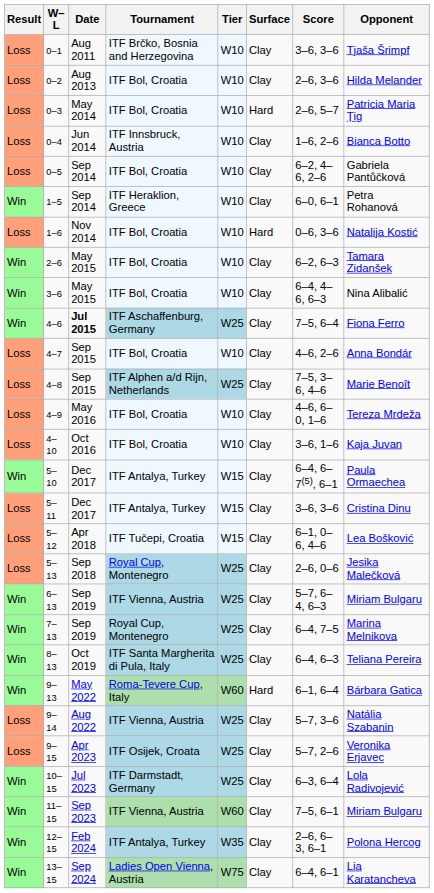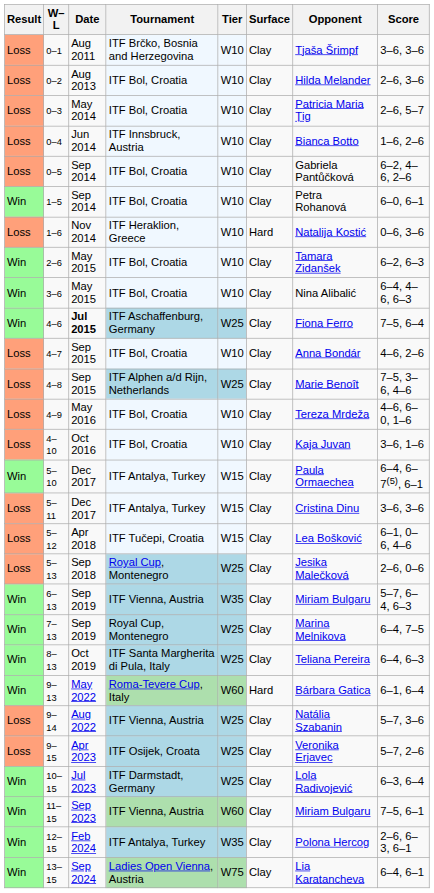 <table class="sortable wikitable">
 <tr>
 <th>Result</th>
 <th class="unsortable">W–L</th>
 <th>Date</th>
 <th>Tournament</th>
 <th>Tier</th>
 <th>Surface</th>
+<th>Opponent</th>
 <th class="unsortable">Score</th>
-<th>Opponent</th>
 </tr>
 <tr>
 <td style="background:#ffa07a;">Loss</td>
 <td><small>0–1</small></td>
 <td>Aug 2011</td>
 <td style="background:#f0f8ff;">ITF Brčko, Bosnia and Herzegovina</td>
 <td style="background:#f0f8ff;">W10</td>
 <td>Clay</td>
+<td> <a href='#'>Tjaša Šrimpf</a></td>
 <td>3–6, 3–6</td>
-<td> <a href='#'>Tjaša Šrimpf</a></td>
 </tr>
 <tr>
 <td style="background:#ffa07a;">Loss</td>
 <td><small>0–2</small></td>
 <td>Aug 2013</td>
 <td style="background:#f0f8ff;">ITF Bol, Croatia</td>
 <td style="background:#f0f8ff;">W10</td>
 <td>Clay</td>
+<td> <a href='#'>Hilda Melander</a></td>
 <td>2–6, 3–6</td>
-<td> <a href='#'>Hilda Melander</a></td>
 </tr>
 <tr>
 <td style="background:#ffa07a;">Loss</td>
 <td><small>0–3</small></td>
 <td>May 2014</td>
 <td style="background:#f0f8ff;">ITF Bol, Croatia</td>
 <td style="background:#f0f8ff;">W10</td>
-<td>Hard</td>
+<td>Clay</td>
+<td> <a href='#'>Patricia Maria Țig</a></td>
 <td>2–6, 5–7</td>
-<td> <a href='#'>Patricia Maria Țig</a></td>
 </tr>
 <tr>
 <td style="background:#ffa07a;">Loss</td>
 <td><small>0–4</small></td>
 <td>Jun 2014</td>
 <td style="background:#f0f8ff;">ITF Innsbruck, Austria</td>
 <td style="background:#f0f8ff;">W10</td>
 <td>Clay</td>
+<td> <a href='#'>Bianca Botto</a></td>
 <td>1–6, 2–6</td>
-<td> <a href='#'>Bianca Botto</a></td>
 </tr>
 <tr>
 <td style="background:#ffa07a;">Loss</td>
 <td><small>0–5</small></td>
 <td>Sep 2014</td>
 <td style="background:#f0f8ff;">ITF Bol, Croatia</td>
 <td style="background:#f0f8ff;">W10</td>
 <td>Clay</td>
+<td> Gabriela Pantůčková</td>
 <td>6–2, 4–6, 2–6</td>
-<td> Gabriela Pantůčková</td>
 </tr>
 <tr>
 <td style="background:#98fb98;">Win</td>
 <td><small>1–5</small></td>
 <td>Sep 2014</td>
-<td style="background:#f0f8ff;">ITF Heraklion, Greece</td>
+<td style="background:#f0f8ff;">ITF Bol, Croatia</td>
 <td style="background:#f0f8ff;">W10</td>
 <td>Clay</td>
+<td> Petra Rohanová</td>
 <td>6–0, 6–1</td>
-<td> Petra Rohanová</td>
 </tr>
 <tr>
 <td style="background:#ffa07a;">Loss</td>
 <td><small>1–6</small></td>
 <td>Nov 2014</td>
-<td style="background:#f0f8ff;">ITF Bol, Croatia</td>
+<td style="background:#f0f8ff;">ITF Heraklion, Greece</td>
 <td style="background:#f0f8ff;">W10</td>
 <td>Hard</td>
+<td> <a href='#'>Natalija Kostić</a></td>
 <td>0–6, 3–6</td>
-<td> <a href='#'>Natalija Kostić</a></td>
 </tr>
 <tr>
 <td style="background:#98fb98;">Win</td>
 <td><small>2–6</small></td>
 <td>May 2015</td>
 <td style="background:#f0f8ff;">ITF Bol, Croatia</td>
 <td style="background:#f0f8ff;">W10</td>
 <td>Clay</td>
+<td> <a href='#'>Tamara Zidanšek</a></td>
 <td>6–2, 6–3</td>
-<td> <a href='#'>Tamara Zidanšek</a></td>
 </tr>
 <tr>
 <td style="background:#98fb98;">Win</td>
 <td><small>3–6</small></td>
 <td>May 2015</td>
 <td style="background:#f0f8ff;">ITF Bol, Croatia</td>
 <td style="background:#f0f8ff;">W10</td>
 <td>Clay</td>
+<td> Nina Alibalić</td>
 <td>6–4, 4–6, 6–3</td>
-<td> Nina Alibalić</td>
 </tr>
 <tr>
 <td style="background:#98fb98;">Win</td>
 <td><small>4–6</small></td>
 <td><strong>Jul 2015</strong></td>
 <td style="background:lightblue;">ITF Aschaffenburg, Germany</td>
 <td style="background:lightblue;">W25</td>
 <td>Clay</td>
+<td> <a href='#'>Fiona Ferro</a></td>
 <td>7–5, 6–4</td>
-<td> <a href='#'>Fiona Ferro</a></td>
 </tr>
 <tr>
 <td style="background:#ffa07a;">Loss</td>
 <td><small>4–7</small></td>
 <td>Sep 2015</td>
 <td style="background:#f0f8ff;">ITF Bol, Croatia</td>
 <td style="background:#f0f8ff;">W10</td>
 <td>Clay</td>
+<td> <a href='#'>Anna Bondár</a></td>
 <td>4–6, 2–6</td>
-<td> <a href='#'>Anna Bondár</a></td>
 </tr>
 <tr>
 <td style="background:#ffa07a;">Loss</td>
 <td><small>4–8</small></td>
 <td>Sep 2015</td>
 <td style="background:lightblue;">ITF Alphen a/d Rijn, Netherlands</td>
 <td style="background:lightblue;">W25</td>
 <td>Clay</td>
+<td> <a href='#'>Marie Benoît</a></td>
 <td>7–5, 3–6, 4–6</td>
-<td> <a href='#'>Marie Benoît</a></td>
 </tr>
 <tr>
 <td style="background:#ffa07a;">Loss</td>
 <td><small>4–9</small></td>
 <td>May 2016</td>
 <td style="background:#f0f8ff;">ITF Bol, Croatia</td>
 <td style="background:#f0f8ff;">W10</td>
 <td>Clay</td>
+<td> <a href='#'>Tereza Mrdeža</a></td>
 <td>4–6, 6–0, 1–6</td>
-<td> <a href='#'>Tereza Mrdeža</a></td>
 </tr>
 <tr>
 <td style="background:#ffa07a;">Loss</td>
 <td><small>4–10</small></td>
 <td>Oct 2016</td>
 <td style="background:#f0f8ff;">ITF Bol, Croatia</td>
 <td style="background:#f0f8ff;">W10</td>
 <td>Clay</td>
+<td> <a href='#'>Kaja Juvan</a></td>
 <td>3–6, 1–6</td>
-<td> <a href='#'>Kaja Juvan</a></td>
 </tr>
 <tr>
 <td style="background:#98fb98;">Win</td>
 <td><small>5–10</small></td>
 <td>Dec 2017</td>
 <td style="background:#f0f8ff;">ITF Antalya, Turkey</td>
 <td style="background:#f0f8ff;">W15</td>
 <td>Clay</td>
+<td> <a href='#'>Paula Ormaechea</a></td>
 <td>6–4, 6–7<sup>(5)</sup>, 6–1</td>
-<td> <a href='#'>Paula Ormaechea</a></td>
 </tr>
 <tr>
 <td style="background:#ffa07a;">Loss</td>
 <td><small>5–11</small></td>
 <td>Dec 2017</td>
 <td style="background:#f0f8ff;">ITF Antalya, Turkey</td>
 <td style="background:#f0f8ff;">W15</td>
 <td>Clay</td>
+<td> <a href='#'>Cristina Dinu</a></td>
 <td>3–6, 3–6</td>
-<td> <a href='#'>Cristina Dinu</a></td>
 </tr>
 <tr>
 <td style="background:#ffa07a;">Loss</td>
 <td><small>5–12</small></td>
 <td>Apr 2018</td>
 <td style="background:#f0f8ff;">ITF Tučepi, Croatia</td>
 <td style="background:#f0f8ff;">W15</td>
 <td>Clay</td>
+<td> <a href='#'>Lea Bošković</a></td>
 <td>6–1, 0–6, 4–6</td>
-<td> <a href='#'>Lea Bošković</a></td>
 </tr>
 <tr>
 <td style="background:#ffa07a;">Loss</td>
 <td><small>5–13</small></td>
 <td>Sep 2018</td>
 <td style="background:lightblue;"><a href='#'>Royal Cup</a>, Montenegro</td>
 <td style="background:lightblue;">W25</td>
 <td>Clay</td>
+<td> <a href='#'>Jesika Malečková</a></td>
 <td>2–6, 0–6</td>
-<td> <a href='#'>Jesika Malečková</a></td>
 </tr>
 <tr>
 <td style="background:#98fb98;">Win</td>
 <td><small>6–13</small></td>
 <td>Sep 2019</td>
 <td style="background:lightblue;">ITF Vienna, Austria</td>
-<td style="background:lightblue;">W25</td>
+<td style="background:lightblue;">W35</td>
 <td>Clay</td>
+<td> <a href='#'>Miriam Bulgaru</a></td>
 <td>5–7, 6–4, 6–3</td>
-<td> <a href='#'>Miriam Bulgaru</a></td>
 </tr>
 <tr>
 <td style="background:#98fb98;">Win</td>
 <td><small>7–13</small></td>
 <td>Sep 2019</td>
 <td style="background:lightblue;">Royal Cup, Montenegro</td>
 <td style="background:lightblue;">W25</td>
 <td>Clay</td>
+<td> <a href='#'>Marina Melnikova</a></td>
 <td>6–4, 7–5</td>
-<td> <a href='#'>Marina Melnikova</a></td>
 </tr>
 <tr>
 <td style="background:#98fb98;">Win</td>
 <td><small>8–13</small></td>
 <td>Oct 2019</td>
 <td style="background:lightblue;">ITF Santa Margherita di Pula, Italy</td>
 <td style="background:lightblue;">W25</td>
 <td>Clay</td>
+<td> <a href='#'>Teliana Pereira</a></td>
 <td>6–4, 6–3</td>
-<td> <a href='#'>Teliana Pereira</a></td>
 </tr>
 <tr>
 <td style="background:#98fb98;">Win</td>
 <td><small>9–13</small></td>
 <td><a href='#'>May 2022</a></td>
 <td style="background:#addfad;"><a href='#'>Roma-Tevere Cup</a>, Italy</td>
 <td style="background:#addfad;">W60</td>
 <td>Hard</td>
+<td> <a href='#'>Bárbara Gatica</a></td>
 <td>6–1, 6–4</td>
-<td> <a href='#'>Bárbara Gatica</a></td>
 </tr>
 <tr>
 <td style="background:#ffa07a;">Loss</td>
 <td><small>9–14</small></td>
 <td><a href='#'>Aug 2022</a></td>
 <td style="background:lightblue;">ITF Vienna, Austria</td>
 <td style="background:lightblue;">W25</td>
 <td>Clay</td>
+<td> <a href='#'>Natália Szabanin</a></td>
 <td>5–7, 3–6</td>
-<td> <a href='#'>Natália Szabanin</a></td>
 </tr>
 <tr>
 <td style="background:#ffa07a;">Loss</td>
 <td><small>9–15</small></td>
 <td><a href='#'>Apr 2023</a></td>
 <td style="background:lightblue;">ITF Osijek, Croata</td>
 <td style="background:lightblue;">W25</td>
 <td>Clay</td>
+<td> <a href='#'>Veronika Erjavec</a></td>
 <td>5–7, 2–6</td>
-<td> <a href='#'>Veronika Erjavec</a></td>
 </tr>
 <tr>
 <td style="background:#98fb98;">Win</td>
 <td><small>10–15</small></td>
 <td><a href='#'>Jul 2023</a></td>
 <td style="background:lightblue;">ITF Darmstadt, Germany</td>
 <td style="background:lightblue;">W25</td>
 <td>Clay</td>
+<td> <a href='#'>Lola Radivojević</a></td>
 <td>6–3, 6–4</td>
-<td> <a href='#'>Lola Radivojević</a></td>
 </tr>
 <tr>
 <td style="background:#98fb98;">Win</td>
 <td><small>11–15</small></td>
 <td><a href='#'>Sep 2023</a></td>
 <td style="background:#addfad;">ITF Vienna, Austria</td>
 <td style="background:#addfad;">W60</td>
 <td>Clay</td>
+<td> <a href='#'>Miriam Bulgaru</a></td>
 <td>7–5, 6–1</td>
-<td> <a href='#'>Miriam Bulgaru</a></td>
 </tr>
 <tr>
 <td style="background:#98fb98;">Win</td>
 <td><small>12–15</small></td>
 <td><a href='#'>Feb 2024</a></td>
 <td style="background:lightblue;">ITF Antalya, Turkey</td>
 <td style="background:lightblue;">W35</td>
 <td>Clay</td>
+<td> <a href='#'>Polona Hercog</a></td>
 <td>2–6, 6–3, 6–1</td>
-<td> <a href='#'>Polona Hercog</a></td>
 </tr>
 <tr>
 <td style="background:#98fb98;">Win</td>
 <td><small>13–15</small></td>
 <td><a href='#'>Sep 2024</a></td>
 <td style="background:#addfad;"><a href='#'>Ladies Open Vienna</a>, Austria</td>
 <td style="background:#addfad;">W75</td>
 <td>Clay</td>
+<td> <a href='#'>Lia Karatancheva</a></td>
 <td>6–4, 6–1</td>
-<td> <a href='#'>Lia Karatancheva</a></td>
 </tr>
 </table>
